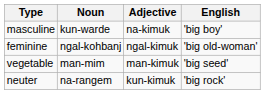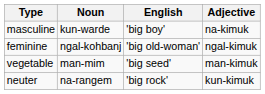 <table class="wikitable">
 <tr>
 <th>Type</th>
 <th>Noun</th>
+<th>English</th>
 <th>Adjective</th>
-<th>English</th>
 </tr>
 <tr>
 <td>masculine</td>
 <td>kun-warde</td>
+<td>'big boy'</td>
 <td>na-kimuk</td>
-<td>'big boy'</td>
 </tr>
 <tr>
 <td>feminine</td>
 <td>ngal-kohbanj</td>
+<td>'big old-woman'</td>
 <td>ngal-kimuk</td>
-<td>'big old-woman'</td>
 </tr>
 <tr>
 <td>vegetable</td>
 <td>man-mim</td>
+<td>'big seed'</td>
 <td>man-kimuk</td>
-<td>'big seed'</td>
 </tr>
 <tr>
 <td>neuter</td>
 <td>na-rangem</td>
+<td>'big rock'</td>
 <td>kun-kimuk</td>
-<td>'big rock'</td>
 </tr>
 </table>
